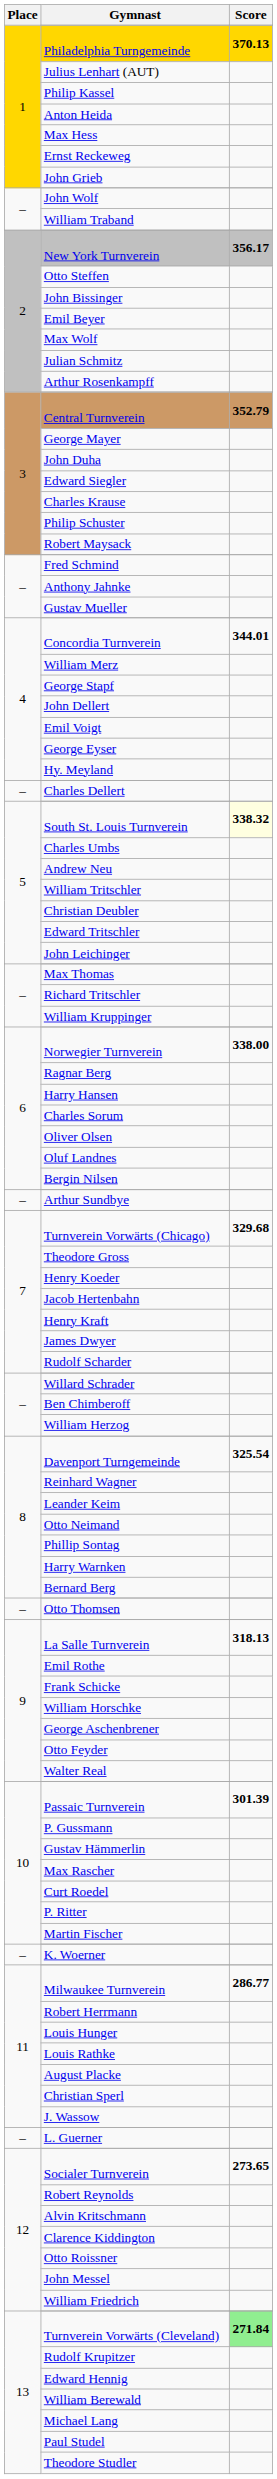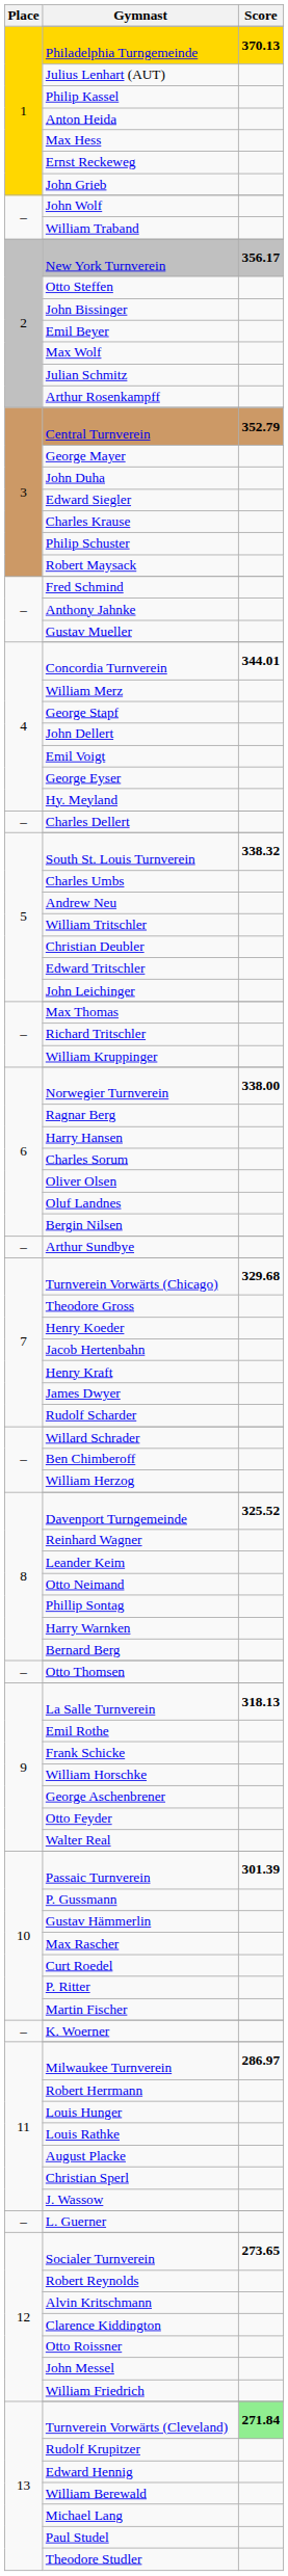 <table class=wikitable style="text-align:center">
 <tr>
 <th>Place</th>
 <th width=220>Gymnast</th>
 <th>Score</th>
 </tr>
 <tr>
 <td rowspan=8 align=center bgcolor=gold>1</td>
 </tr>
 <tr>
 <td align=left bgcolor=gold> <br> <a href='#'>Philadelphia Turngemeinde</a></td>
 <td bgcolor=gold><strong>370.13</strong></td>
 </tr>
 <tr>
 <td align=left><a href='#'>Julius Lenhart</a> (AUT)</td>
 <td></td>
 </tr>
 <tr>
 <td align=left><a href='#'>Philip Kassel</a></td>
 <td></td>
 </tr>
 <tr>
 <td align=left><a href='#'>Anton Heida</a></td>
 <td></td>
 </tr>
 <tr>
 <td align=left><a href='#'>Max Hess</a></td>
 <td></td>
 </tr>
 <tr>
 <td align=left><a href='#'>Ernst Reckeweg</a></td>
 <td></td>
 </tr>
 <tr>
 <td align=left><a href='#'>John Grieb</a></td>
 <td></td>
 </tr>
 <tr>
 <td rowspan=3 align=center>–</td>
 </tr>
 <tr>
 <td align=left><a href='#'>John Wolf</a></td>
 <td></td>
 </tr>
 <tr>
 <td align=left><a href='#'>William Traband</a></td>
 <td></td>
 </tr>
 <tr>
 <td rowspan=8 align=center bgcolor=silver>2</td>
 </tr>
 <tr>
 <td align=left bgcolor=silver> <br> <a href='#'>New York Turnverein</a></td>
 <td bgcolor=silver><strong>356.17</strong></td>
 </tr>
 <tr>
 <td align=left><a href='#'>Otto Steffen</a></td>
 <td></td>
 </tr>
 <tr>
 <td align=left><a href='#'>John Bissinger</a></td>
 <td></td>
 </tr>
 <tr>
 <td align=left><a href='#'>Emil Beyer</a></td>
 <td></td>
 </tr>
 <tr>
 <td align=left><a href='#'>Max Wolf</a></td>
 <td></td>
 </tr>
 <tr>
 <td align=left><a href='#'>Julian Schmitz</a></td>
 <td></td>
 </tr>
 <tr>
 <td align=left><a href='#'>Arthur Rosenkampff</a></td>
 <td></td>
 </tr>
 <tr>
 <td rowspan=8 align=center bgcolor=cc9966>3</td>
 </tr>
 <tr>
 <td align=left bgcolor=cc9966> <br> <a href='#'>Central Turnverein</a></td>
 <td bgcolor=cc9966><strong>352.79</strong></td>
 </tr>
 <tr>
 <td align=left><a href='#'>George Mayer</a></td>
 <td></td>
 </tr>
 <tr>
 <td align=left><a href='#'>John Duha</a></td>
 <td></td>
 </tr>
 <tr>
 <td align=left><a href='#'>Edward Siegler</a></td>
 <td></td>
 </tr>
 <tr>
 <td align=left><a href='#'>Charles Krause</a></td>
 <td></td>
 </tr>
 <tr>
 <td align=left><a href='#'>Philip Schuster</a></td>
 <td></td>
 </tr>
 <tr>
 <td align=left><a href='#'>Robert Maysack</a></td>
 <td></td>
 </tr>
 <tr>
 <td rowspan=4 align=center>–</td>
 </tr>
 <tr>
 <td align=left><a href='#'>Fred Schmind</a></td>
 <td></td>
 </tr>
 <tr>
 <td align=left><a href='#'>Anthony Jahnke</a></td>
 <td></td>
 </tr>
 <tr>
 <td align=left><a href='#'>Gustav Mueller</a></td>
 <td></td>
 </tr>
 <tr>
 <td rowspan=8 align=center>4</td>
 </tr>
 <tr>
 <td align=left> <br> <a href='#'>Concordia Turnverein</a></td>
 <td><strong>344.01</strong></td>
 </tr>
 <tr>
 <td align=left><a href='#'>William Merz</a></td>
 <td></td>
 </tr>
 <tr>
 <td align=left><a href='#'>George Stapf</a></td>
 <td></td>
 </tr>
 <tr>
 <td align=left><a href='#'>John Dellert</a></td>
 <td></td>
 </tr>
 <tr>
 <td align=left><a href='#'>Emil Voigt</a></td>
 <td></td>
 </tr>
 <tr>
 <td align=left><a href='#'>George Eyser</a></td>
 <td></td>
 </tr>
 <tr>
 <td align=left><a href='#'>Hy. Meyland</a></td>
 <td></td>
 </tr>
 <tr>
 <td rowspan=2 align=center>–</td>
 </tr>
 <tr>
 <td align=left><a href='#'>Charles Dellert</a></td>
 <td></td>
 </tr>
 <tr>
 <td rowspan=8 align=center>5</td>
 </tr>
 <tr>
 <td align=left> <br> <a href='#'>South St. Louis Turnverein</a></td>
-<td style="background: lightyellow;"><strong>338.32</strong></td>
+<td><strong>338.32</strong></td>
 </tr>
 <tr>
 <td align=left><a href='#'>Charles Umbs</a></td>
 <td></td>
 </tr>
 <tr>
 <td align=left><a href='#'>Andrew Neu</a></td>
 <td></td>
 </tr>
 <tr>
 <td align=left><a href='#'>William Tritschler</a></td>
 <td></td>
 </tr>
 <tr>
 <td align=left><a href='#'>Christian Deubler</a></td>
 <td></td>
 </tr>
 <tr>
 <td align=left><a href='#'>Edward Tritschler</a></td>
 <td></td>
 </tr>
 <tr>
 <td align=left><a href='#'>John Leichinger</a></td>
 <td></td>
 </tr>
 <tr>
 <td rowspan=4 align=center>–</td>
 </tr>
 <tr>
 <td align=left><a href='#'>Max Thomas</a></td>
 <td></td>
 </tr>
 <tr>
 <td align=left><a href='#'>Richard Tritschler</a></td>
 <td></td>
 </tr>
 <tr>
 <td align=left><a href='#'>William Kruppinger</a></td>
 <td></td>
 </tr>
 <tr>
 <td rowspan=8 align=center>6</td>
 </tr>
 <tr>
 <td align=left> <br> <a href='#'>Norwegier Turnverein</a></td>
 <td><strong>338.00</strong></td>
 </tr>
 <tr>
 <td align=left><a href='#'>Ragnar Berg</a></td>
 <td></td>
 </tr>
 <tr>
 <td align=left><a href='#'>Harry Hansen</a></td>
 <td></td>
 </tr>
 <tr>
 <td align=left><a href='#'>Charles Sorum</a></td>
 <td></td>
 </tr>
 <tr>
 <td align=left><a href='#'>Oliver Olsen</a></td>
 <td></td>
 </tr>
 <tr>
 <td align=left><a href='#'>Oluf Landnes</a></td>
 <td></td>
 </tr>
 <tr>
 <td align=left><a href='#'>Bergin Nilsen</a></td>
 <td></td>
 </tr>
 <tr>
 <td rowspan=2 align=center>–</td>
 </tr>
 <tr>
 <td align=left><a href='#'>Arthur Sundbye</a></td>
 <td></td>
 </tr>
 <tr>
 <td rowspan=8 align=center>7</td>
 </tr>
 <tr>
 <td align=left> <br> <a href='#'>Turnverein Vorwärts (Chicago)</a></td>
 <td><strong>329.68</strong></td>
 </tr>
 <tr>
 <td align=left><a href='#'>Theodore Gross</a></td>
 <td></td>
 </tr>
 <tr>
 <td align=left><a href='#'>Henry Koeder</a></td>
 <td></td>
 </tr>
 <tr>
 <td align=left><a href='#'>Jacob Hertenbahn</a></td>
 <td></td>
 </tr>
 <tr>
 <td align=left><a href='#'>Henry Kraft</a></td>
 <td></td>
 </tr>
 <tr>
 <td align=left><a href='#'>James Dwyer</a></td>
 <td></td>
 </tr>
 <tr>
 <td align=left><a href='#'>Rudolf Scharder</a></td>
 <td></td>
 </tr>
 <tr>
 <td rowspan=4 align=center>–</td>
 </tr>
 <tr>
 <td align=left><a href='#'>Willard Schrader</a></td>
 <td></td>
 </tr>
 <tr>
 <td align=left><a href='#'>Ben Chimberoff</a></td>
 <td></td>
 </tr>
 <tr>
 <td align=left><a href='#'>William Herzog</a></td>
 <td></td>
 </tr>
 <tr>
 <td rowspan=8 align=center>8</td>
 </tr>
 <tr>
 <td align=left> <br> <a href='#'>Davenport Turngemeinde</a></td>
-<td><strong>325.54</strong></td>
+<td><strong>325.52</strong></td>
 </tr>
 <tr>
 <td align=left><a href='#'>Reinhard Wagner</a></td>
 <td></td>
 </tr>
 <tr>
 <td align=left><a href='#'>Leander Keim</a></td>
 <td></td>
 </tr>
 <tr>
 <td align=left><a href='#'>Otto Neimand</a></td>
 <td></td>
 </tr>
 <tr>
 <td align=left><a href='#'>Phillip Sontag</a></td>
 <td></td>
 </tr>
 <tr>
 <td align=left><a href='#'>Harry Warnken</a></td>
 <td></td>
 </tr>
 <tr>
 <td align=left><a href='#'>Bernard Berg</a></td>
 <td></td>
 </tr>
 <tr>
 <td rowspan=2 align=center>–</td>
 </tr>
 <tr>
 <td align=left><a href='#'>Otto Thomsen</a></td>
 <td></td>
 </tr>
 <tr>
 <td rowspan=8 align=center>9</td>
 </tr>
 <tr>
 <td align=left> <br> <a href='#'>La Salle Turnverein</a></td>
 <td><strong>318.13</strong></td>
 </tr>
 <tr>
 <td align=left><a href='#'>Emil Rothe</a></td>
 <td></td>
 </tr>
 <tr>
 <td align=left><a href='#'>Frank Schicke</a></td>
 <td></td>
 </tr>
 <tr>
 <td align=left><a href='#'>William Horschke</a></td>
 <td></td>
 </tr>
 <tr>
 <td align=left><a href='#'>George Aschenbrener</a></td>
 <td></td>
 </tr>
 <tr>
 <td align=left><a href='#'>Otto Feyder</a></td>
 <td></td>
 </tr>
 <tr>
 <td align=left><a href='#'>Walter Real</a></td>
 <td></td>
 </tr>
 <tr>
 <td rowspan=8 align=center>10</td>
 </tr>
 <tr>
 <td align=left> <br> <a href='#'>Passaic Turnverein</a></td>
 <td><strong>301.39</strong></td>
 </tr>
 <tr>
 <td align=left><a href='#'>P. Gussmann</a></td>
 <td></td>
 </tr>
 <tr>
 <td align=left><a href='#'>Gustav Hämmerlin</a></td>
 <td></td>
 </tr>
 <tr>
 <td align=left><a href='#'>Max Rascher</a></td>
 <td></td>
 </tr>
 <tr>
 <td align=left><a href='#'>Curt Roedel</a></td>
 <td></td>
 </tr>
 <tr>
 <td align=left><a href='#'>P. Ritter</a></td>
 <td></td>
 </tr>
 <tr>
 <td align=left><a href='#'>Martin Fischer</a></td>
 <td></td>
 </tr>
 <tr>
 <td rowspan=2 align=center>–</td>
 </tr>
 <tr>
 <td align=left><a href='#'>K. Woerner</a></td>
 <td></td>
 </tr>
 <tr>
 <td rowspan=8 align=center>11</td>
 </tr>
 <tr>
 <td align=left> <br> <a href='#'>Milwaukee Turnverein</a></td>
-<td><strong>286.77</strong></td>
+<td><strong>286.97</strong></td>
 </tr>
 <tr>
 <td align=left><a href='#'>Robert Herrmann</a></td>
 <td></td>
 </tr>
 <tr>
 <td align=left><a href='#'>Louis Hunger</a></td>
 <td></td>
 </tr>
 <tr>
 <td align=left><a href='#'>Louis Rathke</a></td>
 <td></td>
 </tr>
 <tr>
 <td align=left><a href='#'>August Placke</a></td>
 <td></td>
 </tr>
 <tr>
 <td align=left><a href='#'>Christian Sperl</a></td>
 <td></td>
 </tr>
 <tr>
 <td align=left><a href='#'>J. Wassow</a></td>
 <td></td>
 </tr>
 <tr>
 <td rowspan=2 align=center>–</td>
 </tr>
 <tr>
 <td align=left><a href='#'>L. Guerner</a></td>
 <td></td>
 </tr>
 <tr>
 <td rowspan=8 align=center>12</td>
 </tr>
 <tr>
 <td align=left> <br> <a href='#'>Socialer Turnverein</a></td>
 <td><strong>273.65</strong></td>
 </tr>
 <tr>
 <td align=left><a href='#'>Robert Reynolds</a></td>
 <td></td>
 </tr>
 <tr>
 <td align=left><a href='#'>Alvin Kritschmann</a></td>
 <td></td>
 </tr>
 <tr>
 <td align=left><a href='#'>Clarence Kiddington</a></td>
 <td></td>
 </tr>
 <tr>
 <td align=left><a href='#'>Otto Roissner</a></td>
 <td></td>
 </tr>
 <tr>
 <td align=left><a href='#'>John Messel</a></td>
 <td></td>
 </tr>
 <tr>
 <td align=left><a href='#'>William Friedrich</a></td>
 <td></td>
 </tr>
 <tr>
 <td rowspan=8 align=center>13</td>
 </tr>
 <tr>
 <td align=left> <br> <a href='#'>Turnverein Vorwärts (Cleveland)</a></td>
 <td style="background: lightgreen;"><strong>271.84</strong></td>
 </tr>
 <tr>
 <td align=left><a href='#'>Rudolf Krupitzer</a></td>
 <td></td>
 </tr>
 <tr>
 <td align=left><a href='#'>Edward Hennig</a></td>
 <td></td>
 </tr>
 <tr>
 <td align=left><a href='#'>William Berewald</a></td>
 <td></td>
 </tr>
 <tr>
 <td align=left><a href='#'>Michael Lang</a></td>
 <td></td>
 </tr>
 <tr>
 <td align=left><a href='#'>Paul Studel</a></td>
 <td></td>
 </tr>
 <tr>
 <td align=left><a href='#'>Theodore Studler</a></td>
 <td></td>
 </tr>
 </table>
